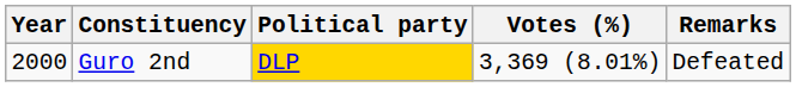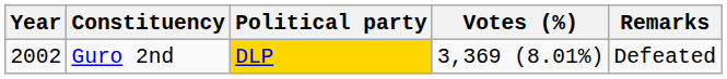 <table class="wikitable">
 <tr>
 <th>Year</th>
 <th>Constituency</th>
 <th>Political party</th>
 <th>Votes (%)</th>
 <th>Remarks</th>
 </tr>
 <tr>
-<td>2000</td>
+<td>2002</td>
 <td><a href='#'>Guro</a> 2nd</td>
 <td style="background: gold;"><a href='#'>DLP</a></td>
 <td>3,369 (8.01%)</td>
 <td>Defeated</td>
 </tr>
 </table>
